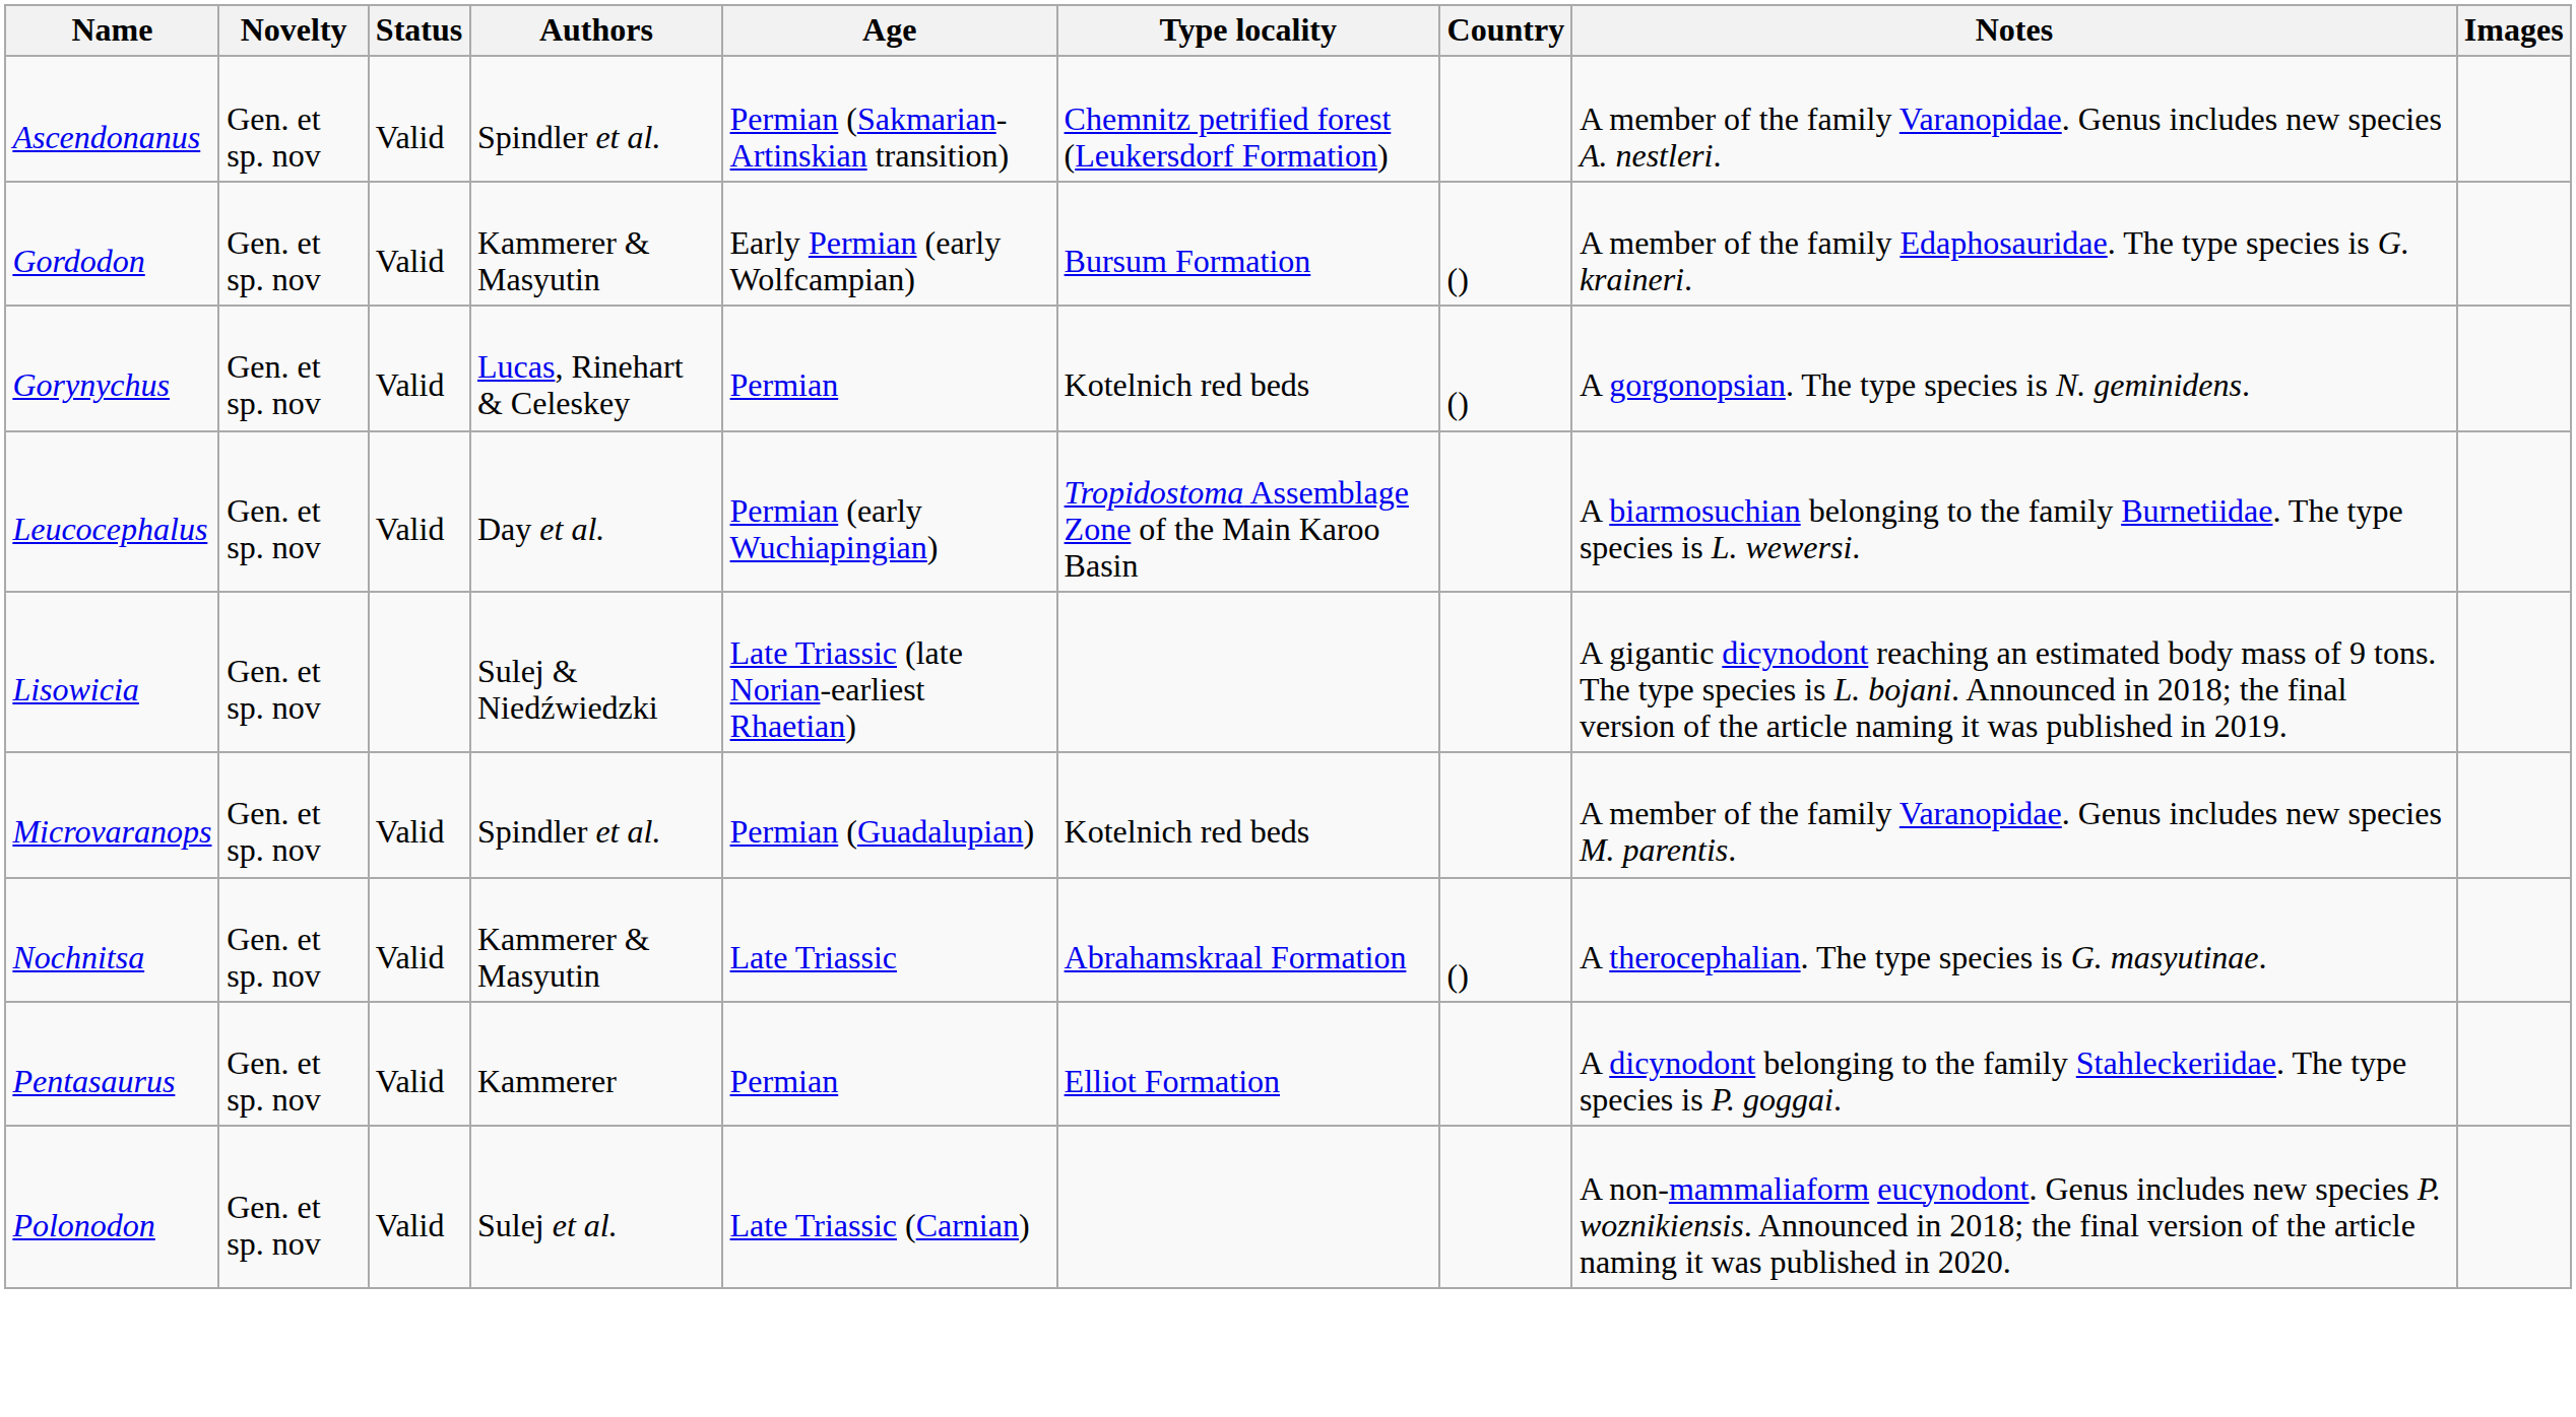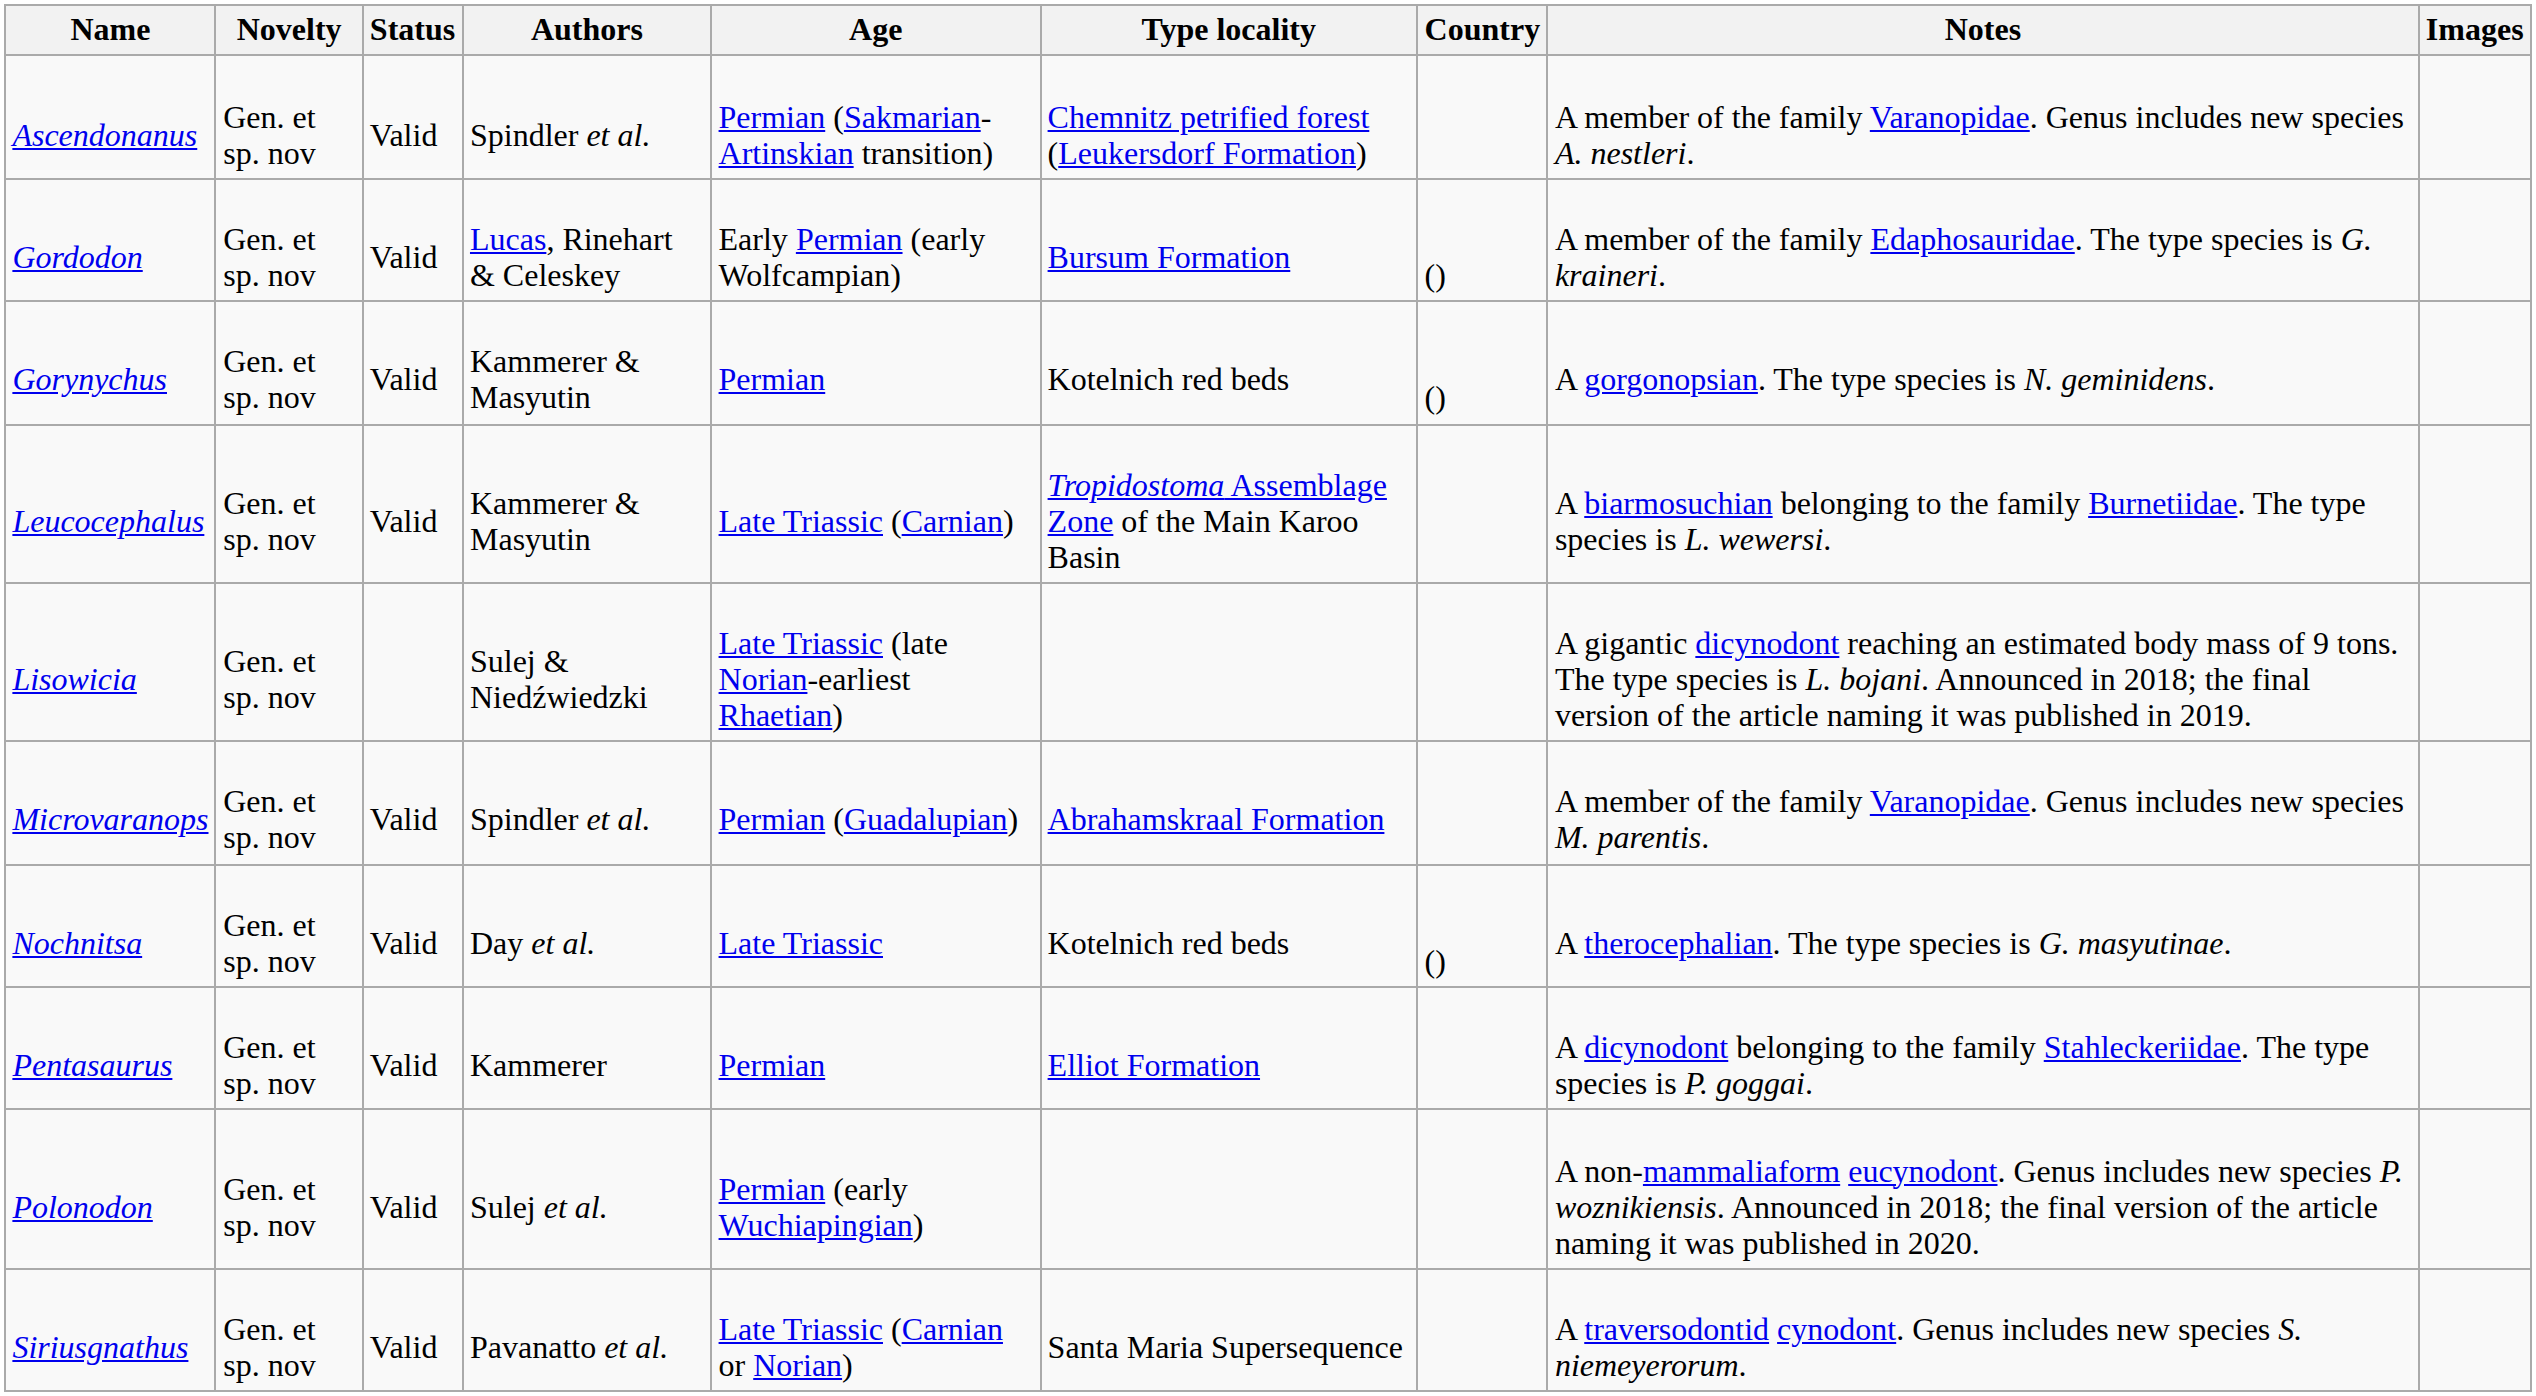 <table class="wikitable sortable" align="center" width="100%">
 <tr>
 <th>Name</th>
 <th>Novelty</th>
 <th>Status</th>
 <th>Authors</th>
 <th>Age</th>
 <th>Type locality</th>
 <th>Country</th>
 <th>Notes</th>
 <th>Images</th>
 </tr>
 <tr>
 <td><br><em><a href='#'>Ascendonanus</a></em></td>
 <td><br>Gen. et sp. nov</td>
 <td><br>Valid</td>
 <td><br>Spindler <em>et al.</em></td>
 <td><br><a href='#'>Permian</a> (<a href='#'>Sakmarian</a>-<a href='#'>Artinskian</a> transition)</td>
 <td><br><a href='#'>Chemnitz petrified forest</a><br>(<a href='#'>Leukersdorf Formation</a>)</td>
 <td><br></td>
 <td><br>A member of the family <a href='#'>Varanopidae</a>. Genus includes new species <em>A. nestleri</em>.</td>
 <td></td>
 </tr>
 <tr>
 <td><br><em><a href='#'>Gordodon</a></em></td>
 <td><br>Gen. et sp. nov</td>
 <td><br>Valid</td>
-<td><br>Kammerer & Masyutin</td>
+<td><br><a href='#'>Lucas</a>, Rinehart & Celeskey</td>
 <td><br>Early <a href='#'>Permian</a> (early Wolfcampian)</td>
 <td><br><a href='#'>Bursum Formation</a></td>
 <td><br><br>()</td>
 <td><br>A member of the family <a href='#'>Edaphosauridae</a>. The type species is <em>G. kraineri</em>.</td>
 <td></td>
 </tr>
 <tr>
 <td><br><em><a href='#'>Gorynychus</a></em></td>
 <td><br>Gen. et sp. nov</td>
 <td><br>Valid</td>
-<td><br><a href='#'>Lucas</a>, Rinehart & Celeskey</td>
+<td><br>Kammerer & Masyutin</td>
 <td><br><a href='#'>Permian</a></td>
 <td><br>Kotelnich red beds</td>
 <td><br><br>()</td>
 <td><br>A <a href='#'>gorgonopsian</a>. The type species is <em>N. geminidens</em>.</td>
 <td></td>
 </tr>
 <tr>
 <td><br><em><a href='#'>Leucocephalus</a></em></td>
 <td><br>Gen. et sp. nov</td>
 <td><br>Valid</td>
-<td><br>Day <em>et al.</em></td>
-<td><br><a href='#'>Permian</a> (early <a href='#'>Wuchiapingian</a>)</td>
+<td><br>Kammerer & Masyutin</td>
+<td><br><a href='#'>Late Triassic</a> (<a href='#'>Carnian</a>)</td>
 <td><br><a href='#'><em>Tropidostoma</em> Assemblage Zone</a> of the Main Karoo Basin</td>
 <td><br></td>
 <td><br>A <a href='#'>biarmosuchian</a> belonging to the family <a href='#'>Burnetiidae</a>. The type species is <em>L. wewersi</em>.</td>
 <td></td>
 </tr>
 <tr>
 <td><br><em><a href='#'>Lisowicia</a></em></td>
 <td><br>Gen. et sp. nov</td>
 <td></td>
 <td><br>Sulej & Niedźwiedzki</td>
 <td><br><a href='#'>Late Triassic</a> (late <a href='#'>Norian</a>-earliest <a href='#'>Rhaetian</a>)</td>
 <td></td>
 <td><br></td>
 <td><br>A gigantic <a href='#'>dicynodont</a> reaching an estimated body mass of 9 tons. The type species is <em>L. bojani</em>. Announced in 2018; the final version of the article naming it was published in 2019.</td>
 <td></td>
 </tr>
 <tr>
 <td><br><em><a href='#'>Microvaranops</a></em></td>
 <td><br>Gen. et sp. nov</td>
 <td><br>Valid</td>
 <td><br>Spindler <em>et al.</em></td>
 <td><br><a href='#'>Permian</a> (<a href='#'>Guadalupian</a>)</td>
-<td><br>Kotelnich red beds</td>
+<td><br><a href='#'>Abrahamskraal Formation</a></td>
 <td><br></td>
 <td><br>A member of the family <a href='#'>Varanopidae</a>. Genus includes new species <em>M. parentis</em>.</td>
 </tr>
 <tr>
 <td><br><em><a href='#'>Nochnitsa</a></em></td>
 <td><br>Gen. et sp. nov</td>
 <td><br>Valid</td>
-<td><br>Kammerer & Masyutin</td>
+<td><br>Day <em>et al.</em></td>
 <td><br><a href='#'>Late Triassic</a></td>
-<td><br><a href='#'>Abrahamskraal Formation</a></td>
+<td><br>Kotelnich red beds</td>
 <td><br><br>()</td>
 <td><br>A <a href='#'>therocephalian</a>. The type species is <em>G. masyutinae</em>.</td>
 <td></td>
 </tr>
 <tr>
 <td><br><em><a href='#'>Pentasaurus</a></em></td>
 <td><br>Gen. et sp. nov</td>
 <td><br>Valid</td>
 <td><br>Kammerer</td>
 <td><br><a href='#'>Permian</a></td>
 <td><br><a href='#'>Elliot Formation</a></td>
 <td><br></td>
 <td><br>A <a href='#'>dicynodont</a> belonging to the family <a href='#'>Stahleckeriidae</a>. The type species is <em>P. goggai</em>.</td>
 <td></td>
 </tr>
 <tr>
 <td><br><em><a href='#'>Polonodon</a></em></td>
 <td><br>Gen. et sp. nov</td>
 <td><br>Valid</td>
 <td><br>Sulej <em>et al.</em></td>
-<td><br><a href='#'>Late Triassic</a> (<a href='#'>Carnian</a>)</td>
+<td><br><a href='#'>Permian</a> (early <a href='#'>Wuchiapingian</a>)</td>
 <td></td>
 <td><br></td>
 <td><br>A non-<a href='#'>mammaliaform</a> <a href='#'>eucynodont</a>. Genus includes new species <em>P. woznikiensis</em>. Announced in 2018; the final version of the article naming it was published in 2020.</td>
 </tr>
 <tr>
+<td><br><em><a href='#'>Siriusgnathus</a></em></td>
+<td><br>Gen. et sp. nov</td>
+<td><br>Valid</td>
+<td><br>Pavanatto <em>et al.</em></td>
+<td><br><a href='#'>Late Triassic</a> (<a href='#'>Carnian</a> or <a href='#'>Norian</a>)</td>
+<td><br>Santa Maria Supersequence</td>
+<td><br></td>
+<td><br>A <a href='#'>traversodontid</a> <a href='#'>cynodont</a>. Genus includes new species <em>S. niemeyerorum</em>.</td>
+<td></td>
+</tr>
+<tr>
 </tr>
 </table>
